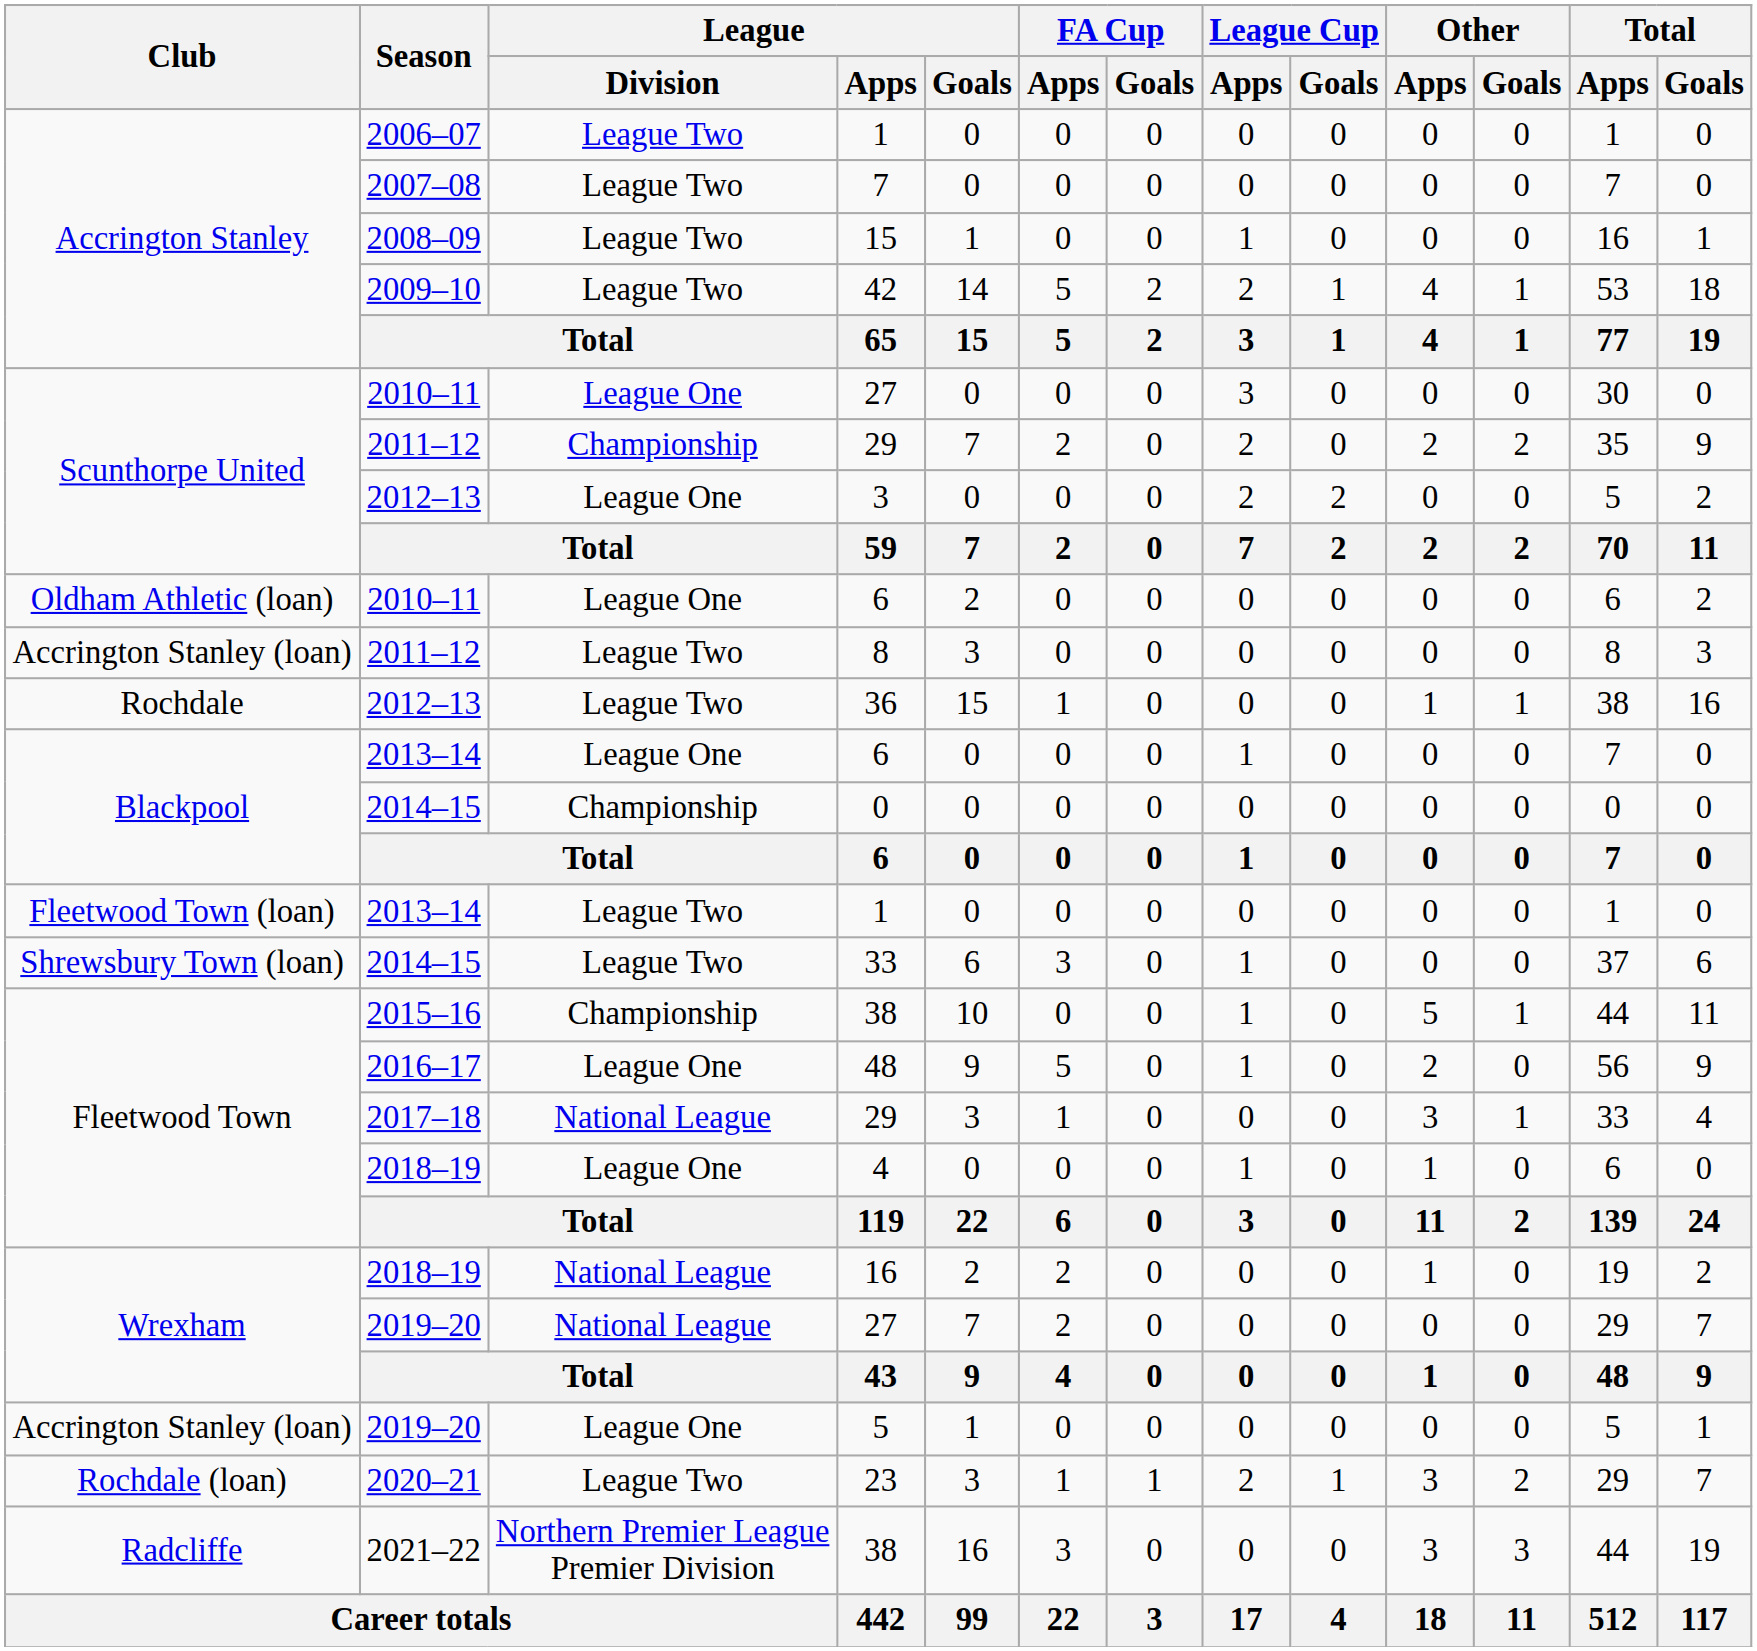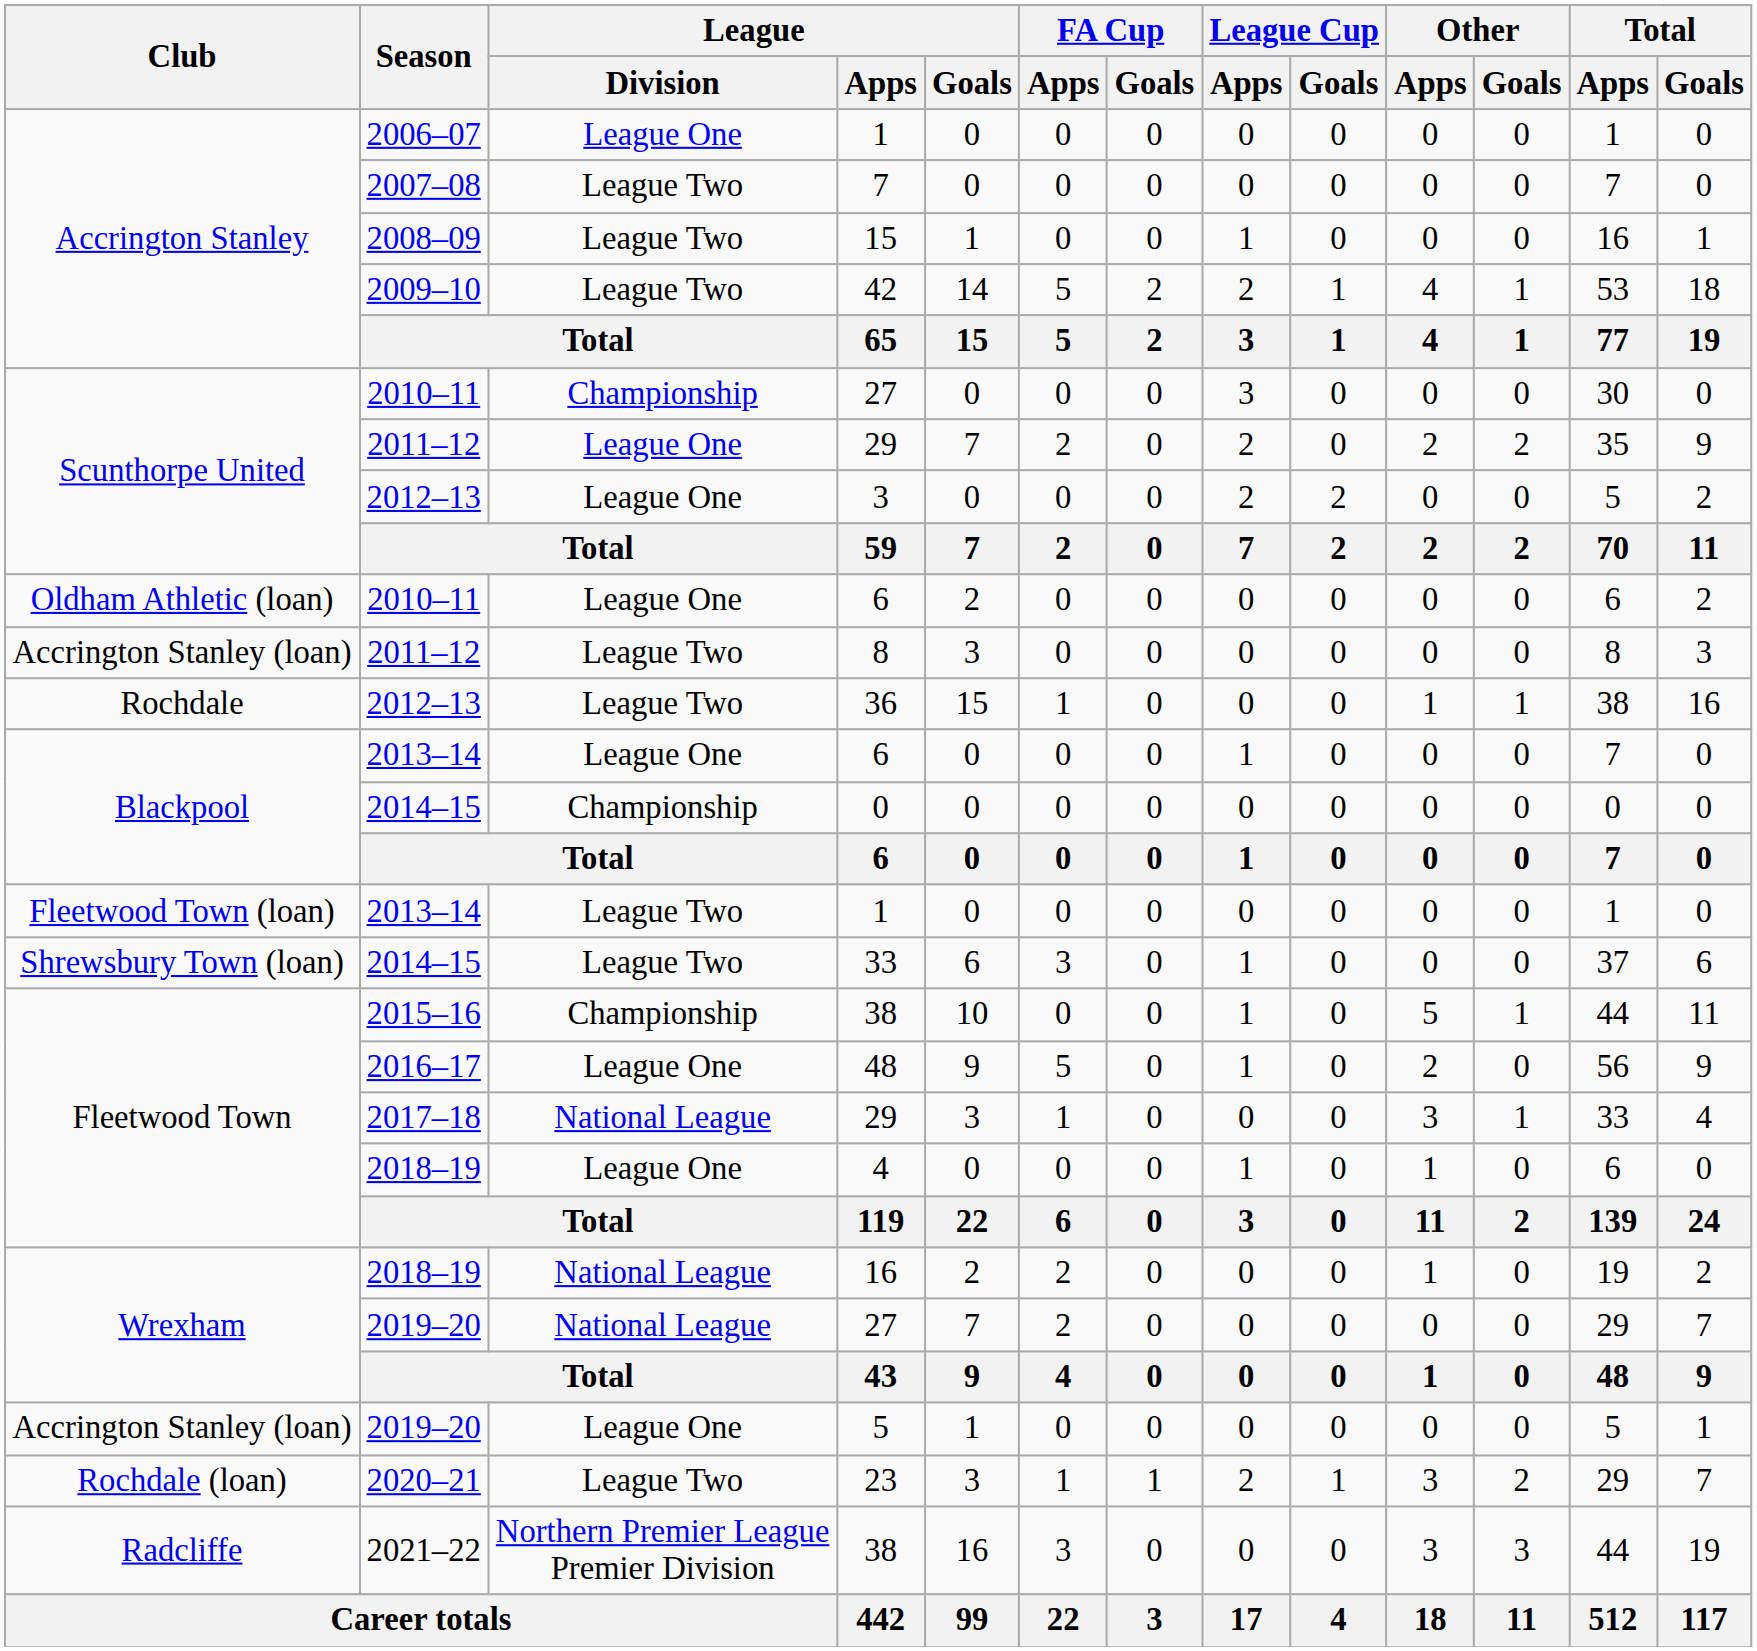 <table class="wikitable" style="text-align: center">
 <tr>
 <th rowspan="2">Club</th>
 <th rowspan="2">Season</th>
 <th colspan="3">League</th>
 <th colspan="2"><a href='#'>FA Cup</a></th>
 <th colspan="2"><a href='#'>League Cup</a></th>
 <th colspan="2">Other</th>
 <th colspan="2">Total</th>
 </tr>
 <tr>
 <th>Division</th>
 <th>Apps</th>
 <th>Goals</th>
 <th>Apps</th>
 <th>Goals</th>
 <th>Apps</th>
 <th>Goals</th>
 <th>Apps</th>
 <th>Goals</th>
 <th>Apps</th>
 <th>Goals</th>
 </tr>
 <tr>
 <td rowspan="5"><a href='#'>Accrington Stanley</a></td>
 <td><a href='#'>2006–07</a></td>
-<td><a href='#'>League Two</a></td>
+<td><a href='#'>League One</a></td>
 <td>1</td>
 <td>0</td>
 <td>0</td>
 <td>0</td>
 <td>0</td>
 <td>0</td>
 <td>0</td>
 <td>0</td>
 <td>1</td>
 <td>0</td>
 </tr>
 <tr>
 <td><a href='#'>2007–08</a></td>
 <td>League Two</td>
 <td>7</td>
 <td>0</td>
 <td>0</td>
 <td>0</td>
 <td>0</td>
 <td>0</td>
 <td>0</td>
 <td>0</td>
 <td>7</td>
 <td>0</td>
 </tr>
 <tr>
 <td><a href='#'>2008–09</a></td>
 <td>League Two</td>
 <td>15</td>
 <td>1</td>
 <td>0</td>
 <td>0</td>
 <td>1</td>
 <td>0</td>
 <td>0</td>
 <td>0</td>
 <td>16</td>
 <td>1</td>
 </tr>
 <tr>
 <td><a href='#'>2009–10</a></td>
 <td>League Two</td>
 <td>42</td>
 <td>14</td>
 <td>5</td>
 <td>2</td>
 <td>2</td>
 <td>1</td>
 <td>4</td>
 <td>1</td>
 <td>53</td>
 <td>18</td>
 </tr>
 <tr>
 <th colspan="2">Total</th>
 <th>65</th>
 <th>15</th>
 <th>5</th>
 <th>2</th>
 <th>3</th>
 <th>1</th>
 <th>4</th>
 <th>1</th>
 <th>77</th>
 <th>19</th>
 </tr>
 <tr>
 <td rowspan="4"><a href='#'>Scunthorpe United</a></td>
 <td><a href='#'>2010–11</a></td>
-<td><a href='#'>League One</a></td>
+<td><a href='#'>Championship</a></td>
 <td>27</td>
 <td>0</td>
 <td>0</td>
 <td>0</td>
 <td>3</td>
 <td>0</td>
 <td>0</td>
 <td>0</td>
 <td>30</td>
 <td>0</td>
 </tr>
 <tr>
 <td><a href='#'>2011–12</a></td>
-<td><a href='#'>Championship</a></td>
+<td><a href='#'>League One</a></td>
 <td>29</td>
 <td>7</td>
 <td>2</td>
 <td>0</td>
 <td>2</td>
 <td>0</td>
 <td>2</td>
 <td>2</td>
 <td>35</td>
 <td>9</td>
 </tr>
 <tr>
 <td><a href='#'>2012–13</a></td>
 <td>League One</td>
 <td>3</td>
 <td>0</td>
 <td>0</td>
 <td>0</td>
 <td>2</td>
 <td>2</td>
 <td>0</td>
 <td>0</td>
 <td>5</td>
 <td>2</td>
 </tr>
 <tr>
 <th colspan="2">Total</th>
 <th>59</th>
 <th>7</th>
 <th>2</th>
 <th>0</th>
 <th>7</th>
 <th>2</th>
 <th>2</th>
 <th>2</th>
 <th>70</th>
 <th>11</th>
 </tr>
 <tr>
 <td><a href='#'>Oldham Athletic</a> (loan)</td>
 <td><a href='#'>2010–11</a></td>
 <td>League One</td>
 <td>6</td>
 <td>2</td>
 <td>0</td>
 <td>0</td>
 <td>0</td>
 <td>0</td>
 <td>0</td>
 <td>0</td>
 <td>6</td>
 <td>2</td>
 </tr>
 <tr>
 <td>Accrington Stanley (loan)</td>
 <td><a href='#'>2011–12</a></td>
 <td>League Two</td>
 <td>8</td>
 <td>3</td>
 <td>0</td>
 <td>0</td>
 <td>0</td>
 <td>0</td>
 <td>0</td>
 <td>0</td>
 <td>8</td>
 <td>3</td>
 </tr>
 <tr>
 <td>Rochdale</td>
 <td><a href='#'>2012–13</a></td>
 <td>League Two</td>
 <td>36</td>
 <td>15</td>
 <td>1</td>
 <td>0</td>
 <td>0</td>
 <td>0</td>
 <td>1</td>
 <td>1</td>
 <td>38</td>
 <td>16</td>
 </tr>
 <tr>
 <td rowspan="3"><a href='#'>Blackpool</a></td>
 <td><a href='#'>2013–14</a></td>
 <td>League One</td>
 <td>6</td>
 <td>0</td>
 <td>0</td>
 <td>0</td>
 <td>1</td>
 <td>0</td>
 <td>0</td>
 <td>0</td>
 <td>7</td>
 <td>0</td>
 </tr>
 <tr>
 <td><a href='#'>2014–15</a></td>
 <td>Championship</td>
 <td>0</td>
 <td>0</td>
 <td>0</td>
 <td>0</td>
 <td>0</td>
 <td>0</td>
 <td>0</td>
 <td>0</td>
 <td>0</td>
 <td>0</td>
 </tr>
 <tr>
 <th colspan="2">Total</th>
 <th>6</th>
 <th>0</th>
 <th>0</th>
 <th>0</th>
 <th>1</th>
 <th>0</th>
 <th>0</th>
 <th>0</th>
 <th>7</th>
 <th>0</th>
 </tr>
 <tr>
 <td><a href='#'>Fleetwood Town</a> (loan)</td>
 <td><a href='#'>2013–14</a></td>
 <td>League Two</td>
 <td>1</td>
 <td>0</td>
 <td>0</td>
 <td>0</td>
 <td>0</td>
 <td>0</td>
 <td>0</td>
 <td>0</td>
 <td>1</td>
 <td>0</td>
 </tr>
 <tr>
 <td><a href='#'>Shrewsbury Town</a> (loan)</td>
 <td><a href='#'>2014–15</a></td>
 <td>League Two</td>
 <td>33</td>
 <td>6</td>
 <td>3</td>
 <td>0</td>
 <td>1</td>
 <td>0</td>
 <td>0</td>
 <td>0</td>
 <td>37</td>
 <td>6</td>
 </tr>
 <tr>
 <td rowspan="5">Fleetwood Town</td>
 <td><a href='#'>2015–16</a></td>
 <td>Championship</td>
 <td>38</td>
 <td>10</td>
 <td>0</td>
 <td>0</td>
 <td>1</td>
 <td>0</td>
 <td>5</td>
 <td>1</td>
 <td>44</td>
 <td>11</td>
 </tr>
 <tr>
 <td><a href='#'>2016–17</a></td>
 <td>League One</td>
 <td>48</td>
 <td>9</td>
 <td>5</td>
 <td>0</td>
 <td>1</td>
 <td>0</td>
 <td>2</td>
 <td>0</td>
 <td>56</td>
 <td>9</td>
 </tr>
 <tr>
 <td><a href='#'>2017–18</a></td>
 <td><a href='#'>National League</a></td>
 <td>29</td>
 <td>3</td>
 <td>1</td>
 <td>0</td>
 <td>0</td>
 <td>0</td>
 <td>3</td>
 <td>1</td>
 <td>33</td>
 <td>4</td>
 </tr>
 <tr>
 <td><a href='#'>2018–19</a></td>
 <td>League One</td>
 <td>4</td>
 <td>0</td>
 <td>0</td>
 <td>0</td>
 <td>1</td>
 <td>0</td>
 <td>1</td>
 <td>0</td>
 <td>6</td>
 <td>0</td>
 </tr>
 <tr>
 <th colspan="2">Total</th>
 <th>119</th>
 <th>22</th>
 <th>6</th>
 <th>0</th>
 <th>3</th>
 <th>0</th>
 <th>11</th>
 <th>2</th>
 <th>139</th>
 <th>24</th>
 </tr>
 <tr>
 <td rowspan="3"><a href='#'>Wrexham</a></td>
 <td><a href='#'>2018–19</a></td>
 <td><a href='#'>National League</a></td>
 <td>16</td>
 <td>2</td>
 <td>2</td>
 <td>0</td>
 <td>0</td>
 <td>0</td>
 <td>1</td>
 <td>0</td>
 <td>19</td>
 <td>2</td>
 </tr>
 <tr>
 <td><a href='#'>2019–20</a></td>
 <td><a href='#'>National League</a></td>
 <td>27</td>
 <td>7</td>
 <td>2</td>
 <td>0</td>
 <td>0</td>
 <td>0</td>
 <td>0</td>
 <td>0</td>
 <td>29</td>
 <td>7</td>
 </tr>
 <tr>
 <th colspan="2">Total</th>
 <th>43</th>
 <th>9</th>
 <th>4</th>
 <th>0</th>
 <th>0</th>
 <th>0</th>
 <th>1</th>
 <th>0</th>
 <th>48</th>
 <th>9</th>
 </tr>
 <tr>
 <td>Accrington Stanley (loan)</td>
 <td><a href='#'>2019–20</a></td>
 <td>League One</td>
 <td>5</td>
 <td>1</td>
 <td>0</td>
 <td>0</td>
 <td>0</td>
 <td>0</td>
 <td>0</td>
 <td>0</td>
 <td>5</td>
 <td>1</td>
 </tr>
 <tr>
 <td><a href='#'>Rochdale</a> (loan)</td>
 <td><a href='#'>2020–21</a></td>
 <td>League Two</td>
 <td>23</td>
 <td>3</td>
 <td>1</td>
 <td>1</td>
 <td>2</td>
 <td>1</td>
 <td>3</td>
 <td>2</td>
 <td>29</td>
 <td>7</td>
 </tr>
 <tr>
 <td><a href='#'>Radcliffe</a></td>
 <td>2021–22</td>
 <td><a href='#'>Northern Premier League</a><br>Premier Division</td>
 <td>38</td>
 <td>16</td>
 <td>3</td>
 <td>0</td>
 <td>0</td>
 <td>0</td>
 <td>3</td>
 <td>3</td>
 <td>44</td>
 <td>19</td>
 </tr>
 <tr>
 <th colspan="3">Career totals</th>
 <th>442</th>
 <th>99</th>
 <th>22</th>
 <th>3</th>
 <th>17</th>
 <th>4</th>
 <th>18</th>
 <th>11</th>
 <th>512</th>
 <th>117</th>
 </tr>
 </table>
